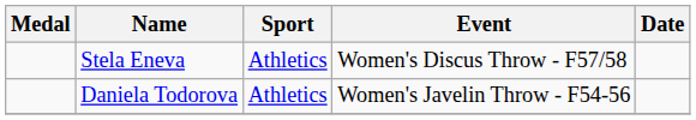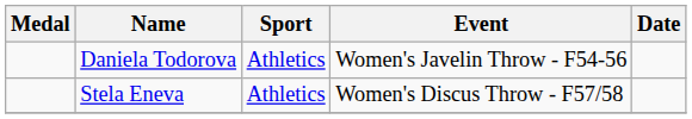 <table class="wikitable sortable" style="font-size:90%">
 <tr>
 <th>Medal</th>
 <th>Name</th>
 <th>Sport</th>
 <th>Event</th>
 <th>Date</th>
 </tr>
 <tr>
 <td></td>
+<td><a href='#'>Daniela Todorova</a></td>
+<td><a href='#'>Athletics</a></td>
+<td>Women's Javelin Throw - F54-56</td>
+<td></td>
+</tr>
+<tr>
+<td></td>
 <td><a href='#'>Stela Eneva</a></td>
 <td><a href='#'>Athletics</a></td>
 <td>Women's Discus Throw - F57/58</td>
 <td></td>
 </tr>
 <tr>
-<td></td>
-<td><a href='#'>Daniela Todorova</a></td>
-<td><a href='#'>Athletics</a></td>
-<td>Women's Javelin Throw - F54-56</td>
-<td></td>
-</tr>
-<tr>
 </tr>
 </table>
